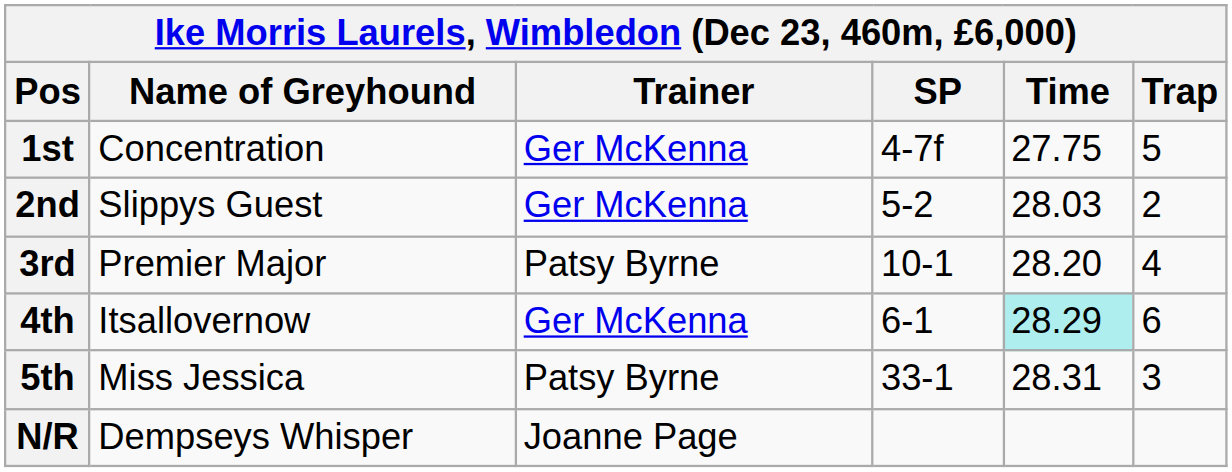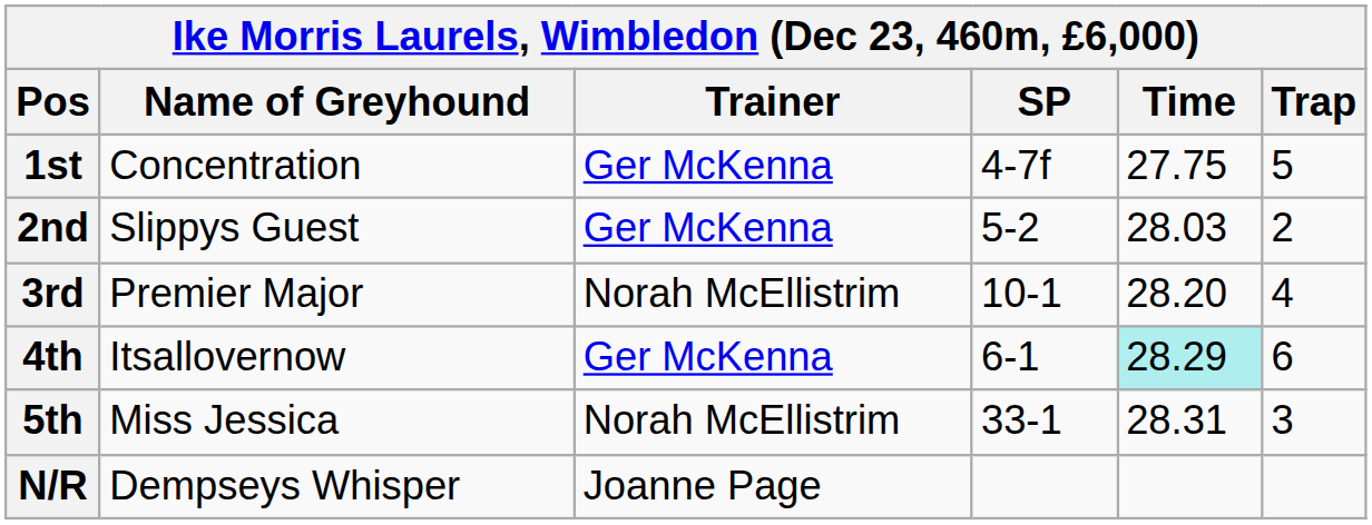 <table class="wikitable">
 <tr>
 <th colspan="6"><a href='#'>Ike Morris Laurels</a>, <a href='#'>Wimbledon</a> (Dec 23, 460m, £6,000)</th>
 </tr>
 <tr>
 <th width=30>Pos</th>
 <th width=180>Name of Greyhound</th>
 <th width=150>Trainer</th>
 <th width=50>SP</th>
 <th width=50>Time</th>
 <th width=30>Trap</th>
 </tr>
 <tr>
 <th>1st</th>
 <td>Concentration</td>
 <td><a href='#'>Ger McKenna</a></td>
 <td>4-7f</td>
 <td>27.75</td>
 <td>5</td>
 </tr>
 <tr>
 <th>2nd</th>
 <td>Slippys Guest</td>
 <td><a href='#'>Ger McKenna</a></td>
 <td>5-2</td>
 <td>28.03</td>
 <td>2</td>
 </tr>
 <tr>
 <th>3rd</th>
 <td>Premier Major</td>
-<td>Patsy Byrne</td>
+<td>Norah McEllistrim</td>
 <td>10-1</td>
 <td>28.20</td>
 <td>4</td>
 </tr>
 <tr>
 <th>4th</th>
 <td>Itsallovernow</td>
 <td><a href='#'>Ger McKenna</a></td>
 <td>6-1</td>
 <td style="background: paleturquoise;">28.29</td>
 <td>6</td>
 </tr>
 <tr>
 <th>5th</th>
 <td>Miss Jessica</td>
-<td>Patsy Byrne</td>
+<td>Norah McEllistrim</td>
 <td>33-1</td>
 <td>28.31</td>
 <td>3</td>
 </tr>
 <tr>
 <th>N/R</th>
 <td>Dempseys Whisper</td>
 <td>Joanne Page</td>
 <td></td>
 <td></td>
 <td></td>
 </tr>
 </table>
